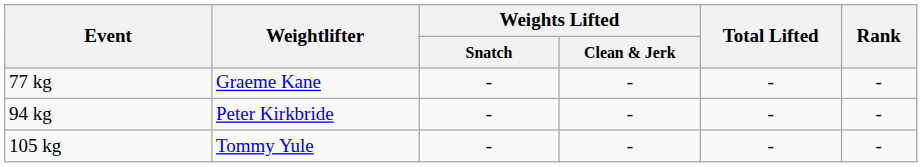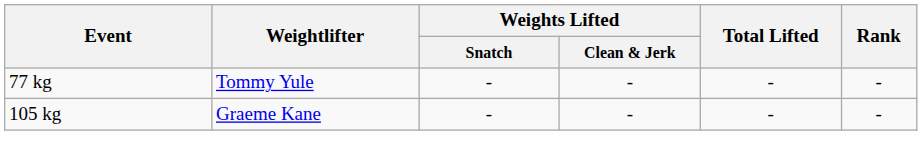 <table class="wikitable" style="font-size:90%">
 <tr>
 <th rowspan="2" width=150>Event</th>
 <th rowspan="2" width=150>Weightlifter</th>
 <th colspan="2" width=200>Weights Lifted</th>
 <th rowspan="2" width=100>Total Lifted</th>
 <th rowspan="2" width=50>Rank</th>
 </tr>
 <tr>
 <th width=100><small>Snatch</small></th>
 <th width=100><small>Clean & Jerk</small></th>
 </tr>
 <tr>
 <td>77 kg</td>
-<td><a href='#'>Graeme Kane</a></td>
-<td align="center">-</td>
-<td align="center">-</td>
-<td align="center">-</td>
-<td align="center">-</td>
-</tr>
-<tr>
-<td>94 kg</td>
-<td><a href='#'>Peter Kirkbride</a></td>
+<td><a href='#'>Tommy Yule</a></td>
 <td align="center">-</td>
 <td align="center">-</td>
 <td align="center">-</td>
 <td align="center">-</td>
 </tr>
 <tr>
 <td>105 kg</td>
-<td><a href='#'>Tommy Yule</a></td>
+<td><a href='#'>Graeme Kane</a></td>
 <td align="center">-</td>
 <td align="center">-</td>
 <td align="center">-</td>
 <td align="center">-</td>
 </tr>
 </table>
